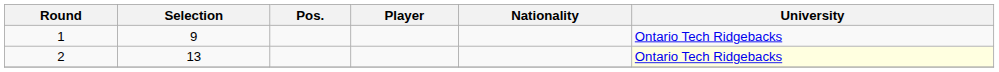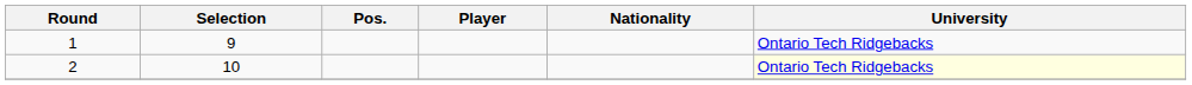 <table class="wikitable sortable" style="width:90%; text-align:center; font-size:95%; text-align:left;">
 <tr>
 <th>Round</th>
 <th>Selection</th>
 <th>Pos.</th>
 <th>Player</th>
 <th>Nationality</th>
 <th>University</th>
 </tr>
 <tr>
 <td align=center>1</td>
 <td align=center>9</td>
 <td align=center></td>
 <td></td>
 <td></td>
 <td><a href='#'>Ontario Tech Ridgebacks</a></td>
 </tr>
 <tr>
 <td align=center>2</td>
-<td align=center>13</td>
+<td align=center>10</td>
 <td align=center></td>
 <td></td>
 <td></td>
 <td style="background: lightyellow;"><a href='#'>Ontario Tech Ridgebacks</a></td>
 </tr>
 <tr>
 </tr>
 </table>
